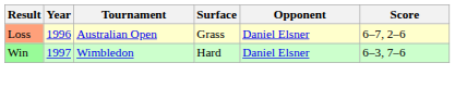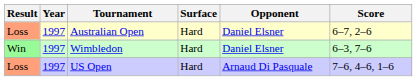 <table class="sortable wikitable">
 <tr>
 <th style="width:40px;">Result</th>
 <th style="width:30px;">Year</th>
 <th style="width:150px;">Tournament</th>
 <th style="width:50px;">Surface</th>
 <th style="width:150px;">Opponent</th>
 <th style="width:110px;" class="unsortable">Score</th>
 </tr>
 <tr style="background:#ffffcc;">
 <td style="background:#ffa07a;">Loss</td>
-<td><a href='#'>1996</a></td>
+<td><a href='#'>1997</a></td>
 <td><a href='#'>Australian Open</a></td>
-<td>Grass</td>
+<td>Hard</td>
 <td> <a href='#'>Daniel Elsner</a></td>
 <td>6–7, 2–6</td>
 </tr>
 <tr style="background:#ccffcc;">
 <td style="background:#98fb98;">Win</td>
 <td><a href='#'>1997</a></td>
 <td><a href='#'>Wimbledon</a></td>
 <td>Hard</td>
 <td> <a href='#'>Daniel Elsner</a></td>
 <td>6–3, 7–6</td>
 </tr>
+<tr style="background:#ccccff;">
+<td style="background:#ffa07a;">Loss</td>
+<td><a href='#'>1997</a></td>
+<td><a href='#'>US Open</a></td>
+<td>Hard</td>
+<td> <a href='#'>Arnaud Di Pasquale</a></td>
+<td>7–6, 4–6, 1–6</td>
+</tr>
 </table>
